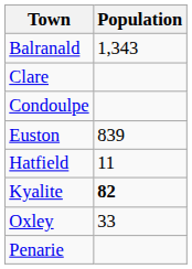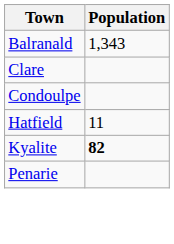 <table class="wikitable">
 <tr>
 <th>Town</th>
 <th>Population</th>
 </tr>
 <tr>
 <td><a href='#'>Balranald</a></td>
 <td>1,343</td>
 </tr>
 <tr>
 <td><a href='#'>Clare</a></td>
 <td></td>
 </tr>
 <tr>
 <td><a href='#'>Condoulpe</a></td>
 <td></td>
 </tr>
 <tr>
-<td><a href='#'>Euston</a></td>
-<td>839</td>
-</tr>
-<tr>
 <td><a href='#'>Hatfield</a></td>
 <td>11</td>
 </tr>
 <tr>
 <td><a href='#'>Kyalite</a></td>
 <td><strong>82</strong></td>
 </tr>
 <tr>
-<td><a href='#'>Oxley</a></td>
-<td>33</td>
-</tr>
-<tr>
 <td><a href='#'>Penarie</a></td>
 <td></td>
 </tr>
 </table>
